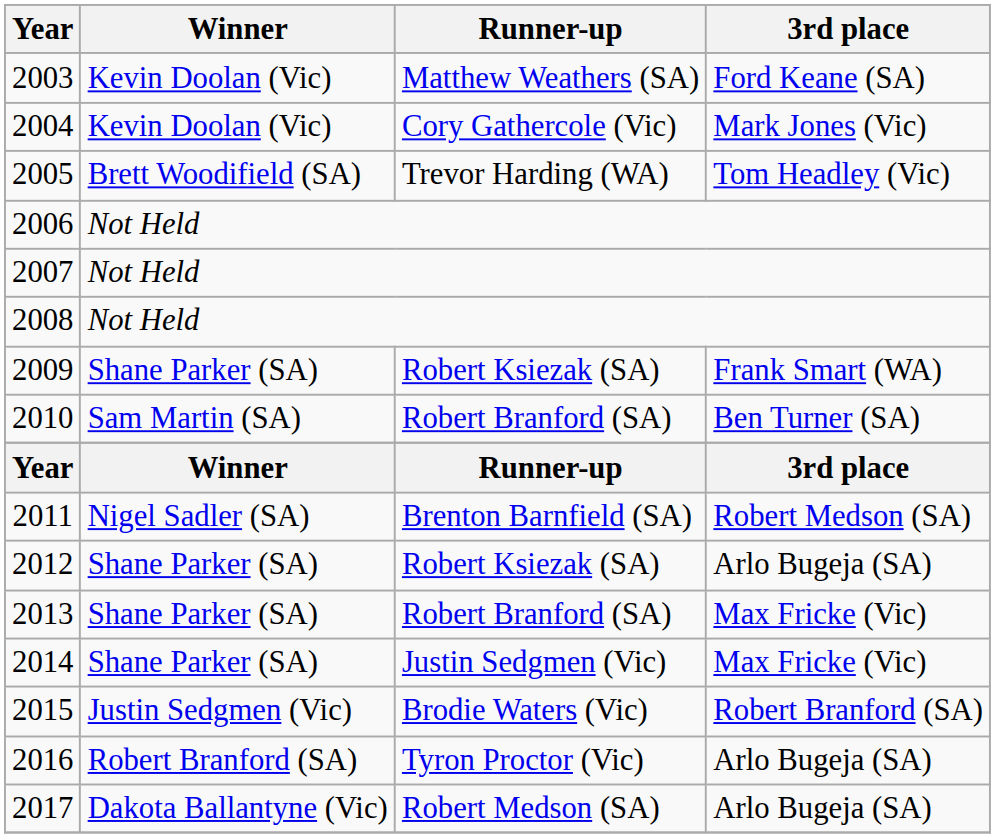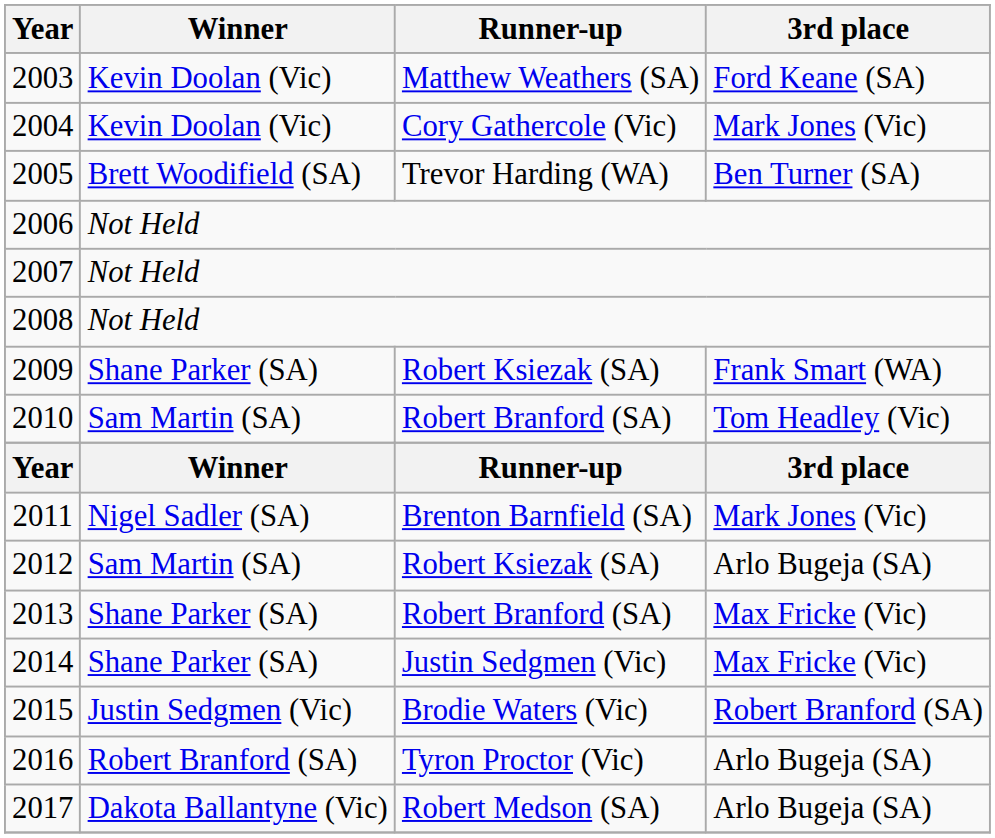 <table class="wikitable">
 <tr align=center>
 <th>Year</th>
 <th>Winner</th>
 <th>Runner-up</th>
 <th>3rd place</th>
 </tr>
 <tr>
 <td align=center>2003</td>
 <td><a href='#'>Kevin Doolan</a> (Vic)</td>
 <td><a href='#'>Matthew Weathers</a> (SA)</td>
 <td><a href='#'>Ford Keane</a> (SA)</td>
 </tr>
 <tr>
 <td align=center>2004</td>
 <td><a href='#'>Kevin Doolan</a> (Vic)</td>
 <td><a href='#'>Cory Gathercole</a> (Vic)</td>
 <td><a href='#'>Mark Jones</a> (Vic)</td>
 </tr>
 <tr>
 <td align=center>2005</td>
 <td><a href='#'>Brett Woodifield</a> (SA)</td>
 <td>Trevor Harding (WA)</td>
-<td><a href='#'>Tom Headley</a> (Vic)</td>
+<td><a href='#'>Ben Turner</a> (SA)</td>
 </tr>
 <tr>
 <td align=center>2006</td>
 <td colspan=3><em>Not Held</em></td>
 </tr>
 <tr>
 <td align=center>2007</td>
 <td colspan=3><em>Not Held</em></td>
 </tr>
 <tr>
 <td align=center>2008</td>
 <td colspan=3><em>Not Held</em></td>
 </tr>
 <tr>
 <td align=center>2009</td>
 <td><a href='#'>Shane Parker</a> (SA)</td>
 <td><a href='#'>Robert Ksiezak</a> (SA)</td>
 <td><a href='#'>Frank Smart</a> (WA)</td>
 </tr>
 <tr>
 <td align=center>2010</td>
 <td><a href='#'>Sam Martin</a> (SA)</td>
 <td><a href='#'>Robert Branford</a> (SA)</td>
-<td><a href='#'>Ben Turner</a> (SA)</td>
+<td><a href='#'>Tom Headley</a> (Vic)</td>
 </tr>
 <tr>
 </tr>
 <tr align=center>
 <th>Year</th>
 <th>Winner</th>
 <th>Runner-up</th>
 <th>3rd place</th>
 </tr>
 <tr>
 <td align=center>2011</td>
 <td><a href='#'>Nigel Sadler</a> (SA)</td>
 <td><a href='#'>Brenton Barnfield</a> (SA)</td>
-<td><a href='#'>Robert Medson</a> (SA)</td>
+<td><a href='#'>Mark Jones</a> (Vic)</td>
 </tr>
 <tr>
 <td align=center>2012</td>
-<td><a href='#'>Shane Parker</a> (SA)</td>
+<td><a href='#'>Sam Martin</a> (SA)</td>
 <td><a href='#'>Robert Ksiezak</a> (SA)</td>
 <td>Arlo Bugeja (SA)</td>
 </tr>
 <tr>
 <td align=center>2013</td>
 <td><a href='#'>Shane Parker</a> (SA)</td>
 <td><a href='#'>Robert Branford</a> (SA)</td>
 <td><a href='#'>Max Fricke</a> (Vic)</td>
 </tr>
 <tr>
 <td align=center>2014</td>
 <td><a href='#'>Shane Parker</a> (SA)</td>
 <td><a href='#'>Justin Sedgmen</a> (Vic)</td>
 <td><a href='#'>Max Fricke</a> (Vic)</td>
 </tr>
 <tr>
 <td align=center>2015</td>
 <td><a href='#'>Justin Sedgmen</a> (Vic)</td>
 <td><a href='#'>Brodie Waters</a> (Vic)</td>
 <td><a href='#'>Robert Branford</a> (SA)</td>
 </tr>
 <tr>
 <td align=center>2016</td>
 <td><a href='#'>Robert Branford</a> (SA)</td>
 <td><a href='#'>Tyron Proctor</a> (Vic)</td>
 <td>Arlo Bugeja (SA)</td>
 </tr>
 <tr>
 <td align=center>2017</td>
 <td><a href='#'>Dakota Ballantyne</a> (Vic)</td>
 <td><a href='#'>Robert Medson</a> (SA)</td>
 <td>Arlo Bugeja (SA)</td>
 </tr>
 <tr>
 </tr>
 </table>
